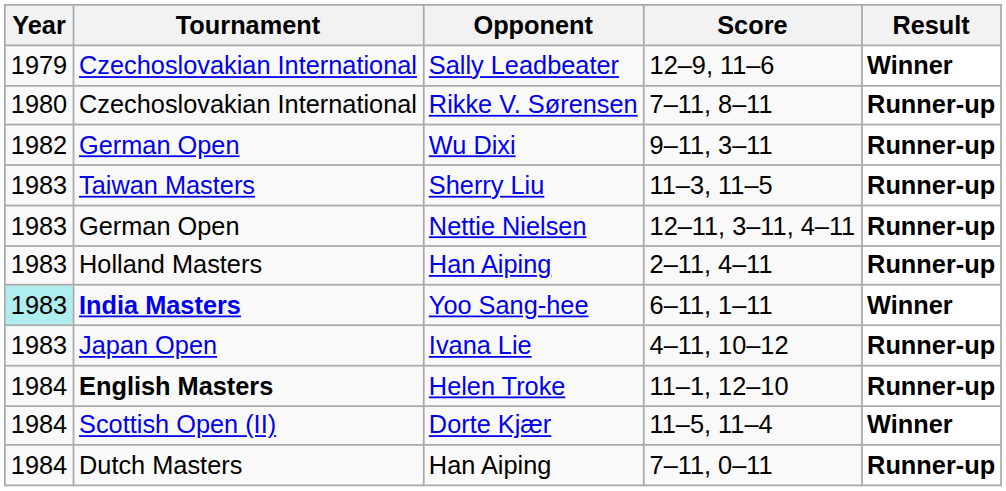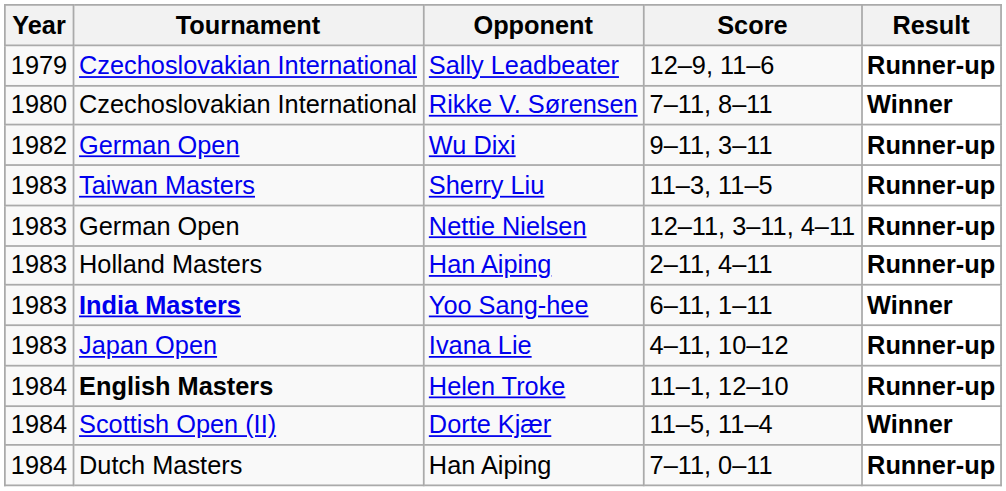 <table class="sortable wikitable" style="font-size:90%;">
 <tr>
 <th>Year</th>
 <th>Tournament</th>
 <th>Opponent</th>
 <th>Score</th>
 <th>Result</th>
 </tr>
 <tr>
 <td align="center">1979</td>
 <td align="left"><a href='#'>Czechoslovakian International</a></td>
 <td align="left"> <a href='#'>Sally Leadbeater</a></td>
 <td align="left">12–9, 11–6</td>
-<td style="text-align:left; background:white"> <strong>Winner</strong></td>
+<td style="text-align:left; background:white"> <strong>Runner-up</strong></td>
 </tr>
 <tr>
 <td align="center">1980</td>
 <td align="left">Czechoslovakian International</td>
 <td align="left"> <a href='#'>Rikke V. Sørensen</a></td>
 <td align="left">7–11, 8–11</td>
-<td style="text-align:left; background:white"> <strong>Runner-up</strong></td>
+<td style="text-align:left; background:white"> <strong>Winner</strong></td>
 </tr>
 <tr>
 <td align="center">1982</td>
 <td align="left"><a href='#'>German Open</a></td>
 <td align="left"> <a href='#'>Wu Dixi</a></td>
 <td align="left">9–11, 3–11</td>
 <td style="text-align:left; background:white"> <strong>Runner-up</strong></td>
 </tr>
 <tr>
 <td align="center">1983</td>
 <td align="left"><a href='#'>Taiwan Masters</a></td>
 <td align="left"> <a href='#'>Sherry Liu</a></td>
 <td align="left">11–3, 11–5</td>
 <td style="text-align:left; background:white"> <strong>Runner-up</strong></td>
 </tr>
 <tr>
 <td align="center">1983</td>
 <td align="left">German Open</td>
 <td align="left"> <a href='#'>Nettie Nielsen</a></td>
 <td align="left">12–11, 3–11, 4–11</td>
 <td style="text-align:left; background:white"> <strong>Runner-up</strong></td>
 </tr>
 <tr>
 <td align="center">1983</td>
 <td align="left">Holland Masters</td>
 <td align="left"> <a href='#'>Han Aiping</a></td>
 <td align="left">2–11, 4–11</td>
 <td style="text-align:left; background:white"> <strong>Runner-up</strong></td>
 </tr>
 <tr>
-<td align="center" style="background: paleturquoise;">1983</td>
+<td align="center">1983</td>
 <td align="left"><strong><a href='#'>India Masters</a></strong></td>
 <td align="left"> <a href='#'>Yoo Sang-hee</a></td>
 <td align="left">6–11, 1–11</td>
 <td style="text-align:left; background:white"> <strong>Winner</strong></td>
 </tr>
 <tr>
 <td align="center">1983</td>
 <td align="left"><a href='#'>Japan Open</a></td>
 <td align="left"> <a href='#'>Ivana Lie</a></td>
 <td align="left">4–11, 10–12</td>
 <td style="text-align:left; background:white"> <strong>Runner-up</strong></td>
 </tr>
 <tr>
 <td align="center">1984</td>
 <td align="left"><strong>English Masters</strong></td>
 <td align="left"> <a href='#'>Helen Troke</a></td>
 <td align="left">11–1, 12–10</td>
 <td style="text-align:left; background:white"> <strong>Runner-up</strong></td>
 </tr>
 <tr>
 <td align="center">1984</td>
 <td align="left"><a href='#'>Scottish Open (II)</a></td>
 <td align="left"> <a href='#'>Dorte Kjær</a></td>
 <td align="left">11–5, 11–4</td>
 <td style="text-align:left; background:white"> <strong>Winner</strong></td>
 </tr>
 <tr>
 <td align="center">1984</td>
 <td align="left">Dutch Masters</td>
 <td align="left"> Han Aiping</td>
 <td align="left">7–11, 0–11</td>
 <td style="text-align:left; background:white"> <strong>Runner-up</strong></td>
 </tr>
 </table>
